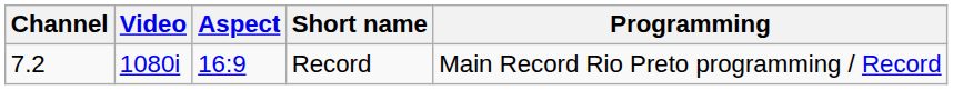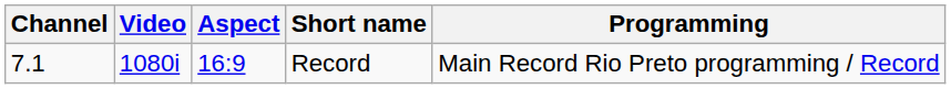 <table class="wikitable">
 <tr>
 <th>Channel</th>
 <th><a href='#'>Video</a></th>
 <th><a href='#'>Aspect</a></th>
 <th>Short name</th>
 <th>Programming</th>
 </tr>
 <tr>
-<td>7.2</td>
+<td>7.1</td>
 <td><a href='#'>1080i</a></td>
 <td><a href='#'>16:9</a></td>
 <td>Record</td>
 <td>Main Record Rio Preto programming / <a href='#'>Record</a></td>
 </tr>
 </table>
